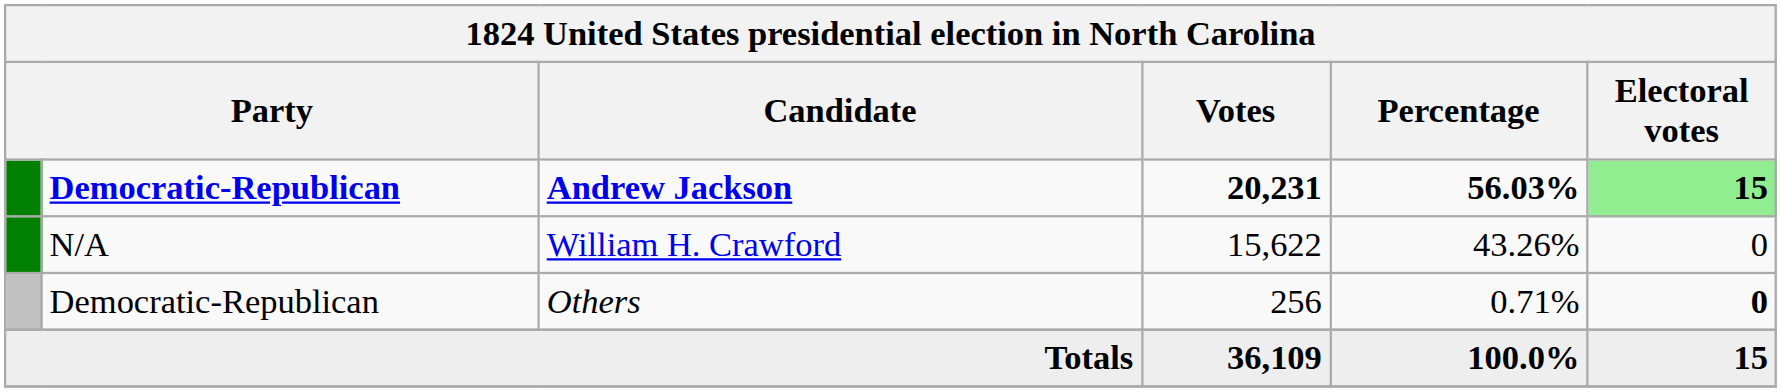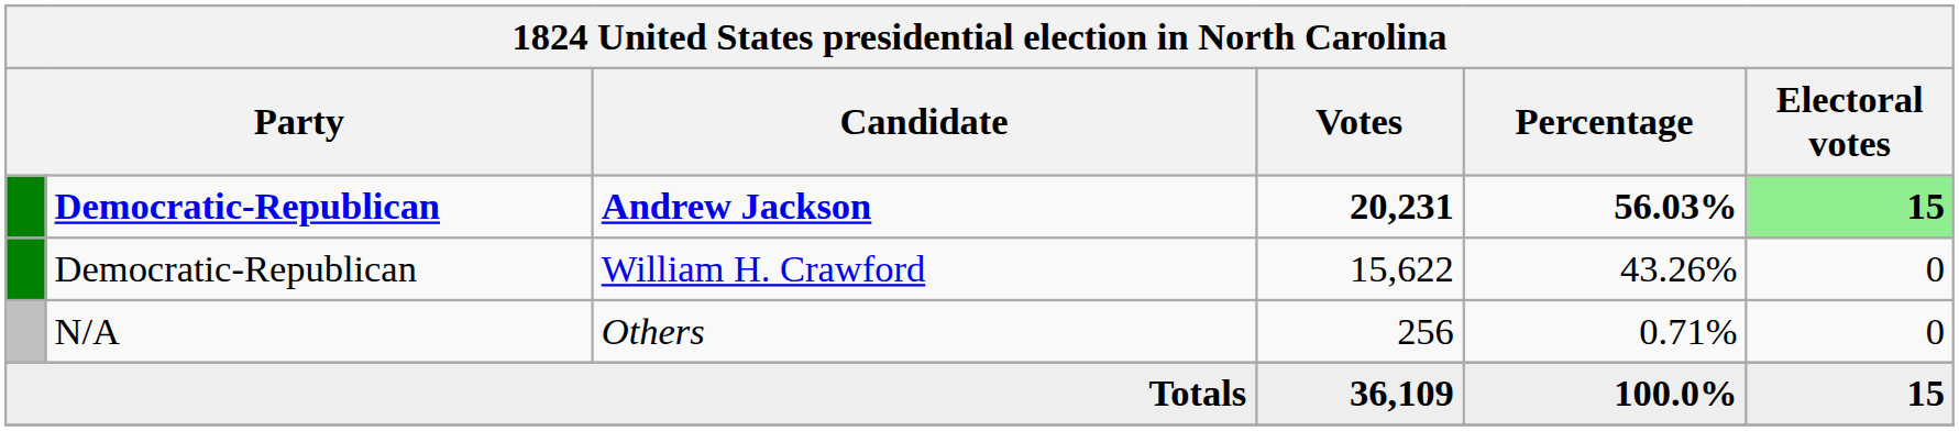 <table class="wikitable" style="font-size: 95%;">
 <tr>
 <th colspan="6">1824 United States presidential election in North Carolina</th>
 </tr>
 <tr>
 <th colspan="2" style="width: 15em">Party</th>
 <th style="width: 17em">Candidate</th>
 <th style="width: 5em">Votes</th>
 <th style="width: 7em">Percentage</th>
 <th style="width: 5em">Electoral votes</th>
 </tr>
 <tr>
 <th style="background-color:#008000; width: 3px"></th>
 <td style="width: 130px"><strong><a href='#'>Democratic-Republican</a></strong></td>
 <td><strong><a href='#'>Andrew Jackson</a></strong></td>
 <td align="right"><strong>20,231</strong></td>
 <td align="right"><strong>56.03%</strong></td>
 <td align="right" style="background: lightgreen;"><strong>15</strong></td>
 </tr>
 <tr>
 <th style="background-color:#008000; width: 3px"></th>
-<td style="width: 130px">N/A</td>
+<td style="width: 130px">Democratic-Republican</td>
 <td><a href='#'>William H. Crawford</a></td>
 <td align="right">15,622</td>
 <td align="right">43.26%</td>
 <td align="right">0</td>
 </tr>
 <tr>
 <th style="background-color:#c0c0c0; width: 3px"></th>
-<td style="width: 130px">Democratic-Republican</td>
+<td style="width: 130px">N/A</td>
 <td><em>Others</em></td>
 <td align="right">256</td>
 <td align="right">0.71%</td>
-<td align="right"><strong>0</strong></td>
+<td align="right">0</td>
 </tr>
 <tr>
 </tr>
 <tr bgcolor="#EEEEEE">
 <td colspan="3" align="right"><strong>Totals</strong></td>
 <td align="right"><strong>36,109</strong></td>
 <td align="right"><strong>100.0%</strong></td>
 <td align="right"><strong>15</strong></td>
 </tr>
 <tr>
 </tr>
 </table>
